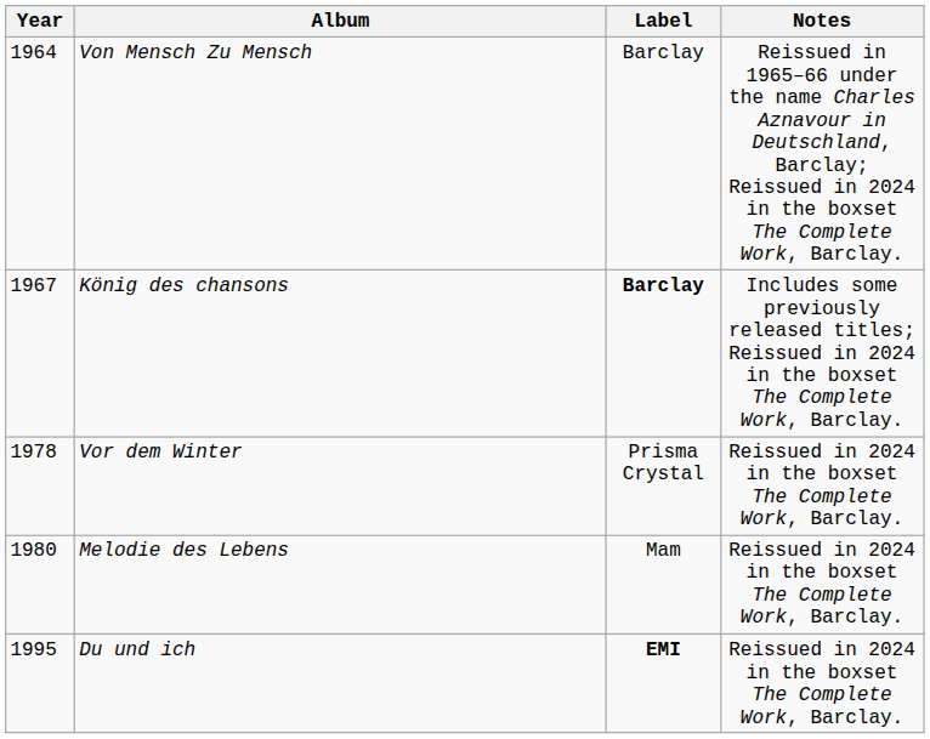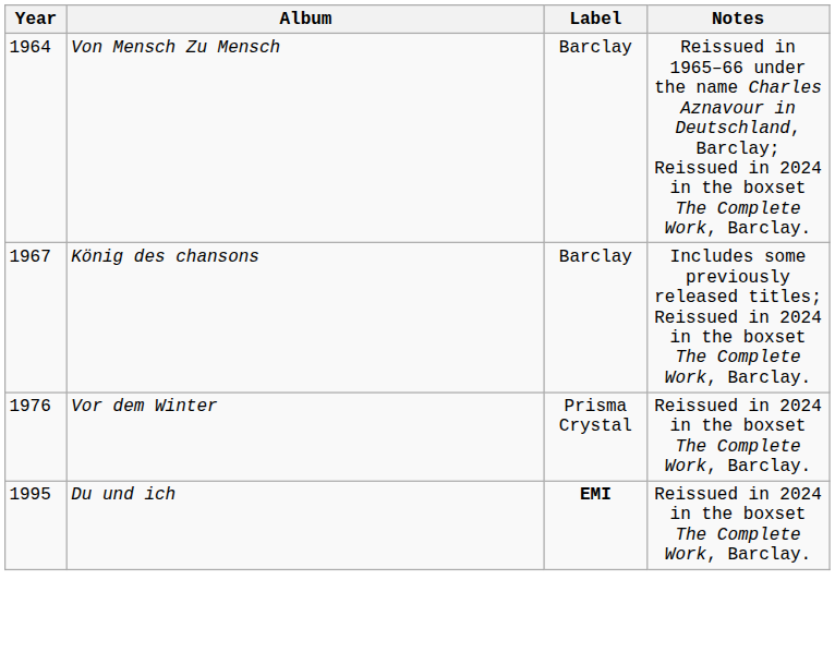 <table class="wikitable">
 <tr>
 <th align="left" valign="top" width="40">Year</th>
 <th align="left" valign="top" width="350">Album</th>
 <th align="center" valign="top" width="70">Label</th>
 <th align="left" valign="top" width="130">Notes</th>
 </tr>
 <tr>
 <td align="left" valign="top">1964</td>
 <td align="left" valign="top"><em>Von Mensch Zu Mensch</em></td>
 <td align="center" valign="top">Barclay</td>
 <td align="center" valign="top">Reissued in 1965–66 under the name <em>Charles Aznavour in Deutschland</em>, Barclay; Reissued in 2024 in the boxset <em>The Complete Work</em>, Barclay.</td>
 </tr>
 <tr>
 <td align="left" valign="top">1967</td>
 <td align="left" valign="top"><em>König des chansons</em></td>
-<td align="center" valign="top"><strong>Barclay</strong></td>
+<td align="center" valign="top">Barclay</td>
 <td align="center" valign="top">Includes some previously released titles; Reissued in 2024 in the boxset <em>The Complete Work</em>, Barclay.</td>
 </tr>
 <tr>
-<td align="left" valign="top">1978</td>
+<td align="left" valign="top">1976</td>
 <td align="left" valign="top"><em>Vor dem Winter</em></td>
 <td align="center" valign="top">Prisma Crystal</td>
-<td align="center" valign="top">Reissued in 2024 in the boxset <em>The Complete Work</em>, Barclay.</td>
-</tr>
-<tr>
-<td align="left" valign="top">1980</td>
-<td align="left" valign="top"><em>Melodie des Lebens</em></td>
-<td align="center" valign="top">Mam</td>
 <td align="center" valign="top">Reissued in 2024 in the boxset <em>The Complete Work</em>, Barclay.</td>
 </tr>
 <tr>
 <td align="left" valign="top">1995</td>
 <td align="left" valign="top"><em>Du und ich</em></td>
 <td align="center" valign="top"><strong>EMI</strong></td>
 <td align="center" valign="top">Reissued in 2024 in the boxset <em>The Complete Work</em>, Barclay.</td>
 </tr>
 </table>
